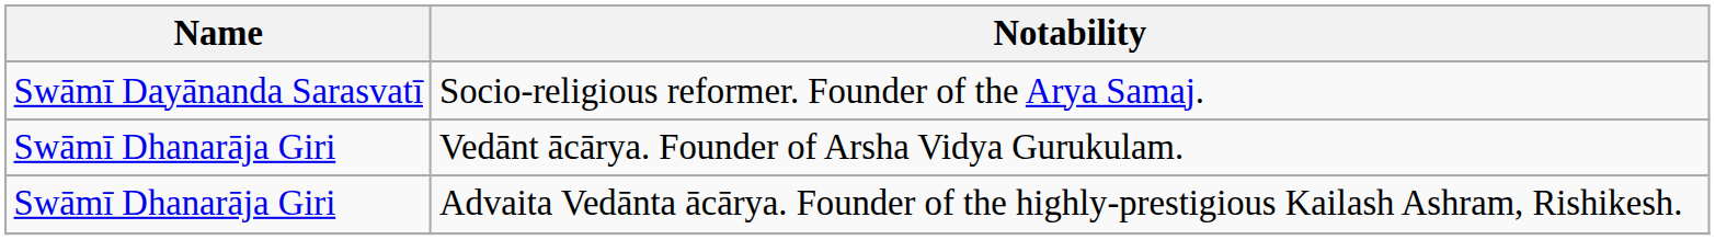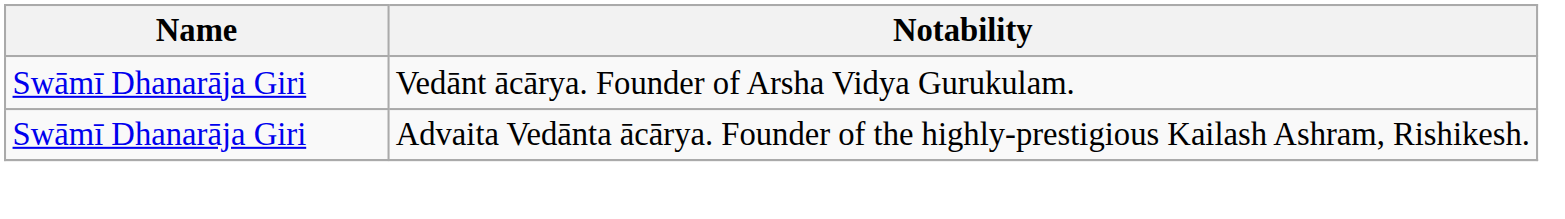 <table class="wikitable">
 <tr>
 <th width=25%>Name</th>
 <th>Notability</th>
-</tr>
-<tr>
-<td><a href='#'>Swāmī Dayānanda Sarasvatī</a></td>
-<td>Socio-religious reformer. Founder of the <a href='#'>Arya Samaj</a>.</td>
 </tr>
 <tr>
 <td><a href='#'>Swāmī Dhanarāja Giri</a></td>
 <td>Vedānt ācārya. Founder of Arsha Vidya Gurukulam.</td>
 </tr>
 <tr>
 <td><a href='#'>Swāmī Dhanarāja Giri</a></td>
 <td>Advaita Vedānta ācārya. Founder of the highly-prestigious Kailash Ashram, Rishikesh.</td>
 </tr>
 <tr>
 </tr>
 </table>
